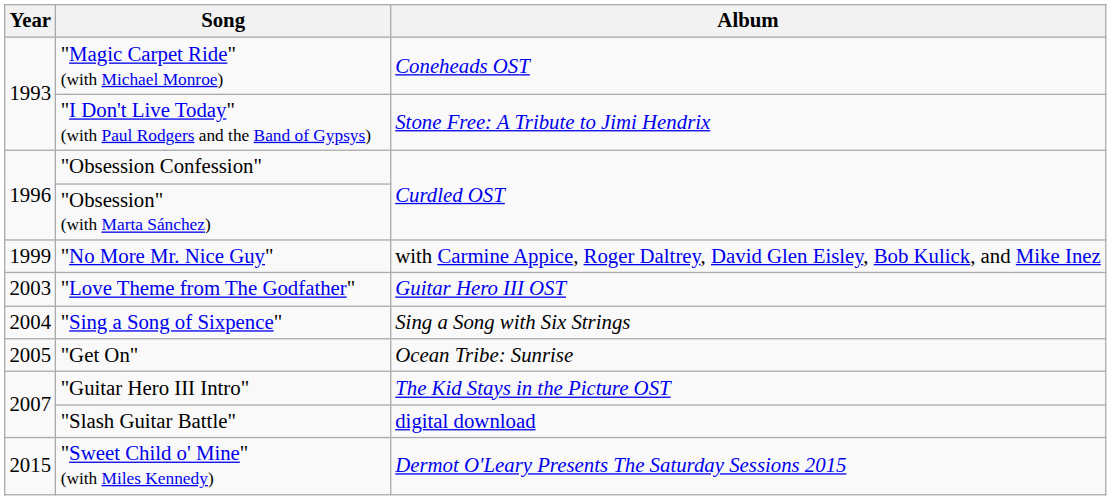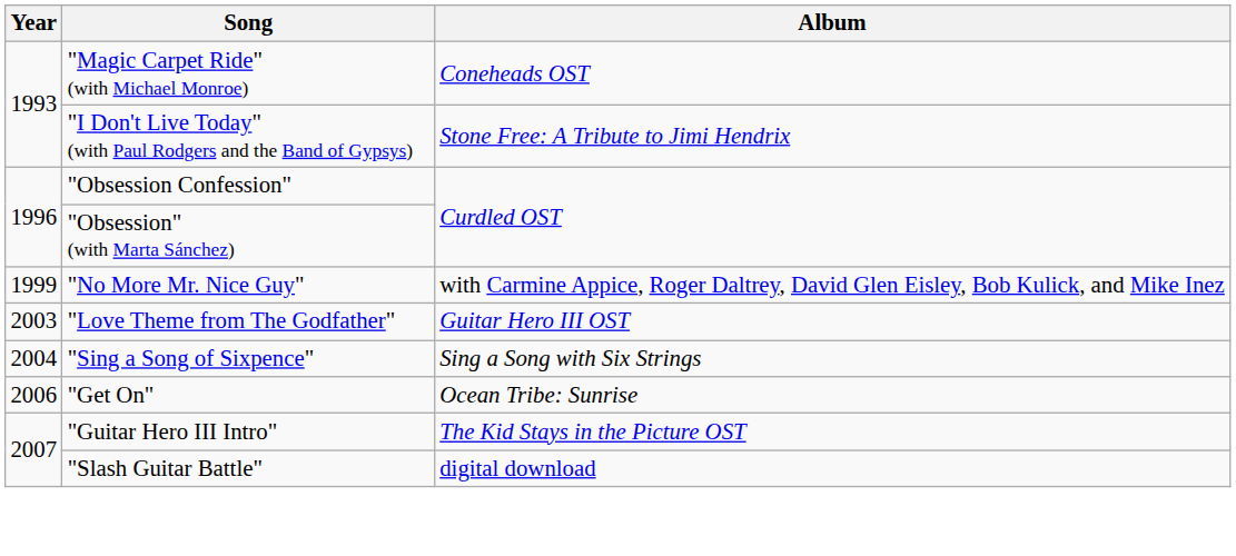 <table class="wikitable">
 <tr>
 <th>Year</th>
 <th width="250">Song</th>
 <th>Album</th>
 </tr>
 <tr>
 <td rowspan="2">1993</td>
 <td>"<a href='#'>Magic Carpet Ride</a>"<br><small>(with <a href='#'>Michael Monroe</a>)</small></td>
 <td><em><a href='#'>Coneheads OST</a></em></td>
 </tr>
 <tr>
 <td>"<a href='#'>I Don't Live Today</a>"<br><small>(with <a href='#'>Paul Rodgers</a> and the <a href='#'>Band of Gypsys</a>)</small></td>
 <td><em><a href='#'>Stone Free: A Tribute to Jimi Hendrix</a></em></td>
 </tr>
 <tr>
 <td rowspan="2">1996</td>
 <td>"Obsession Confession"</td>
 <td rowspan="2"><em><a href='#'>Curdled OST</a></em></td>
 </tr>
 <tr>
 <td>"Obsession"<br><small>(with <a href='#'>Marta Sánchez</a>)</small></td>
 </tr>
 <tr>
 <td>1999</td>
 <td>"<a href='#'>No More Mr. Nice Guy</a>"</td>
 <td>with <a href='#'>Carmine Appice</a>, <a href='#'>Roger Daltrey</a>, <a href='#'>David Glen Eisley</a>, <a href='#'>Bob Kulick</a>, and <a href='#'>Mike Inez</a></td>
 </tr>
 <tr>
 <td>2003</td>
 <td>"<a href='#'>Love Theme from The Godfather</a>"</td>
 <td><em><a href='#'>Guitar Hero III OST</a></em></td>
 </tr>
 <tr>
 <td>2004</td>
 <td>"<a href='#'>Sing a Song of Sixpence</a>"</td>
 <td><em>Sing a Song with Six Strings</em></td>
 </tr>
 <tr>
-<td>2005</td>
+<td>2006</td>
 <td>"Get On"</td>
 <td><em>Ocean Tribe: Sunrise</em></td>
 </tr>
 <tr>
 <td rowspan="2">2007</td>
 <td>"Guitar Hero III Intro"</td>
 <td><em><a href='#'>The Kid Stays in the Picture OST</a></em></td>
 </tr>
 <tr>
 <td>"Slash Guitar Battle"</td>
 <td><a href='#'>digital download</a></td>
 </tr>
-<tr>
-<td>2015</td>
-<td>"<a href='#'>Sweet Child o' Mine</a>"<br><small>(with <a href='#'>Miles Kennedy</a>)</small></td>
-<td><em><a href='#'>Dermot O'Leary Presents The Saturday Sessions 2015</a></em></td>
-</tr>
 </table>
